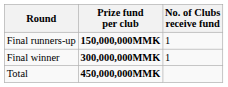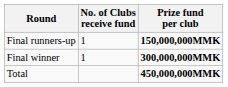 <table class="wikitable">
 <tr>
 <th>Round</th>
+<th>No. of Clubs<br>receive fund</th>
 <th>Prize fund<br>per club</th>
-<th>No. of Clubs<br>receive fund</th>
 </tr>
 <tr>
 <td>Final runners-up</td>
+<td>1</td>
 <td><strong>150,000,000MMK</strong></td>
-<td>1</td>
 </tr>
 <tr>
 <td>Final winner</td>
+<td>1</td>
 <td><strong>300,000,000MMK</strong></td>
-<td>1</td>
 </tr>
 <tr>
 <td>Total</td>
+<td></td>
 <td><strong>450,000,000MMK</strong></td>
-<td></td>
 </tr>
 </table>
